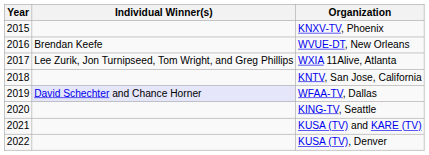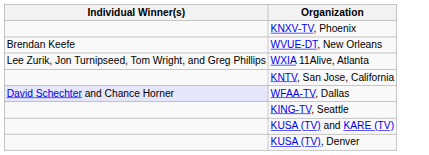 <table class="wikitable sortable">
 <tr>
-<th>Year</th>
 <th>Individual Winner(s)</th>
 <th>Organization</th>
 </tr>
 <tr>
-<td>2015</td>
 <td></td>
 <td><a href='#'>KNXV-TV</a>, Phoenix</td>
 </tr>
 <tr>
-<td>2016</td>
 <td>Brendan Keefe</td>
 <td><a href='#'>WVUE-DT</a>, New Orleans</td>
 </tr>
 <tr>
-<td>2017</td>
 <td>Lee Zurik, Jon Turnipseed, Tom Wright, and Greg Phillips</td>
 <td><a href='#'>WXIA</a> 11Alive, Atlanta</td>
 </tr>
 <tr>
-<td>2018</td>
 <td></td>
 <td><a href='#'>KNTV</a>, San Jose, California</td>
 </tr>
 <tr>
-<td>2019</td>
 <td style="background: lavender;"><a href='#'>David Schechter</a> and Chance Horner</td>
 <td><a href='#'>WFAA-TV</a>, Dallas</td>
 </tr>
 <tr>
-<td>2020</td>
 <td></td>
 <td><a href='#'>KING-TV</a>, Seattle</td>
 </tr>
 <tr>
-<td>2021</td>
 <td></td>
 <td><a href='#'>KUSA (TV)</a> and <a href='#'>KARE (TV)</a></td>
 </tr>
 <tr>
-<td>2022</td>
 <td></td>
 <td><a href='#'>KUSA (TV)</a>, Denver</td>
 </tr>
 </table>
